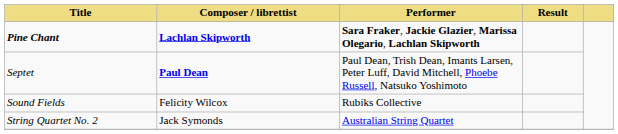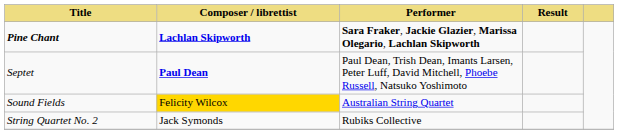 <table class="wikitable" width=100%>
 <tr>
 <th style="width:25%;background:#EEDD82;">Title</th>
 <th style="width:30%;background:#EEDD82;">Composer / librettist</th>
 <th style="width:30%;background:#EEDD82;">Performer</th>
 <th style="width:10%;background:#EEDD82;">Result</th>
 <th style="width:5%;background:#EEDD82;"></th>
 </tr>
 <tr>
 <td><strong><em>Pine Chant</em></strong></td>
 <td><strong><a href='#'>Lachlan Skipworth</a></strong></td>
 <td><strong>Sara Fraker</strong>, <strong>Jackie Glazier</strong>, <strong>Marissa Olegario</strong>, <strong>Lachlan Skipworth</strong></td>
 <td></td>
 <td rowspan="4"></td>
 </tr>
 <tr>
 <td><em>Septet</em></td>
 <td><strong><a href='#'>Paul Dean</a></strong></td>
 <td>Paul Dean, Trish Dean, Imants Larsen, Peter Luff, David Mitchell, <a href='#'>Phoebe Russell</a>, Natsuko Yoshimoto</td>
 <td></td>
 </tr>
 <tr>
 <td><em>Sound Fields</em></td>
-<td>Felicity Wilcox</td>
-<td>Rubiks Collective</td>
+<td style="background: gold;">Felicity Wilcox</td>
+<td><a href='#'>Australian String Quartet</a></td>
 <td></td>
 </tr>
 <tr>
 <td><em>String Quartet No. 2</em></td>
 <td>Jack Symonds</td>
-<td><a href='#'>Australian String Quartet</a></td>
+<td>Rubiks Collective</td>
 <td></td>
 </tr>
 <tr>
 </tr>
 </table>
